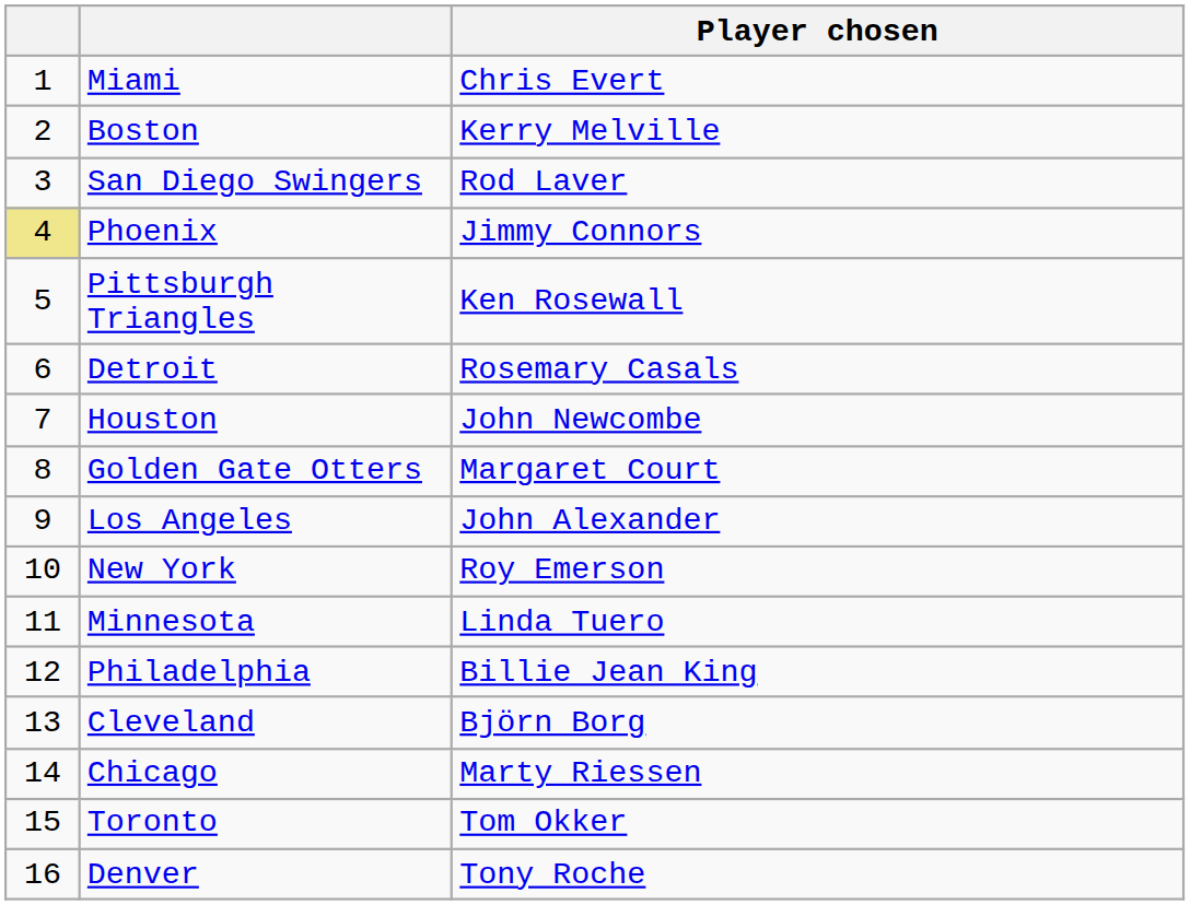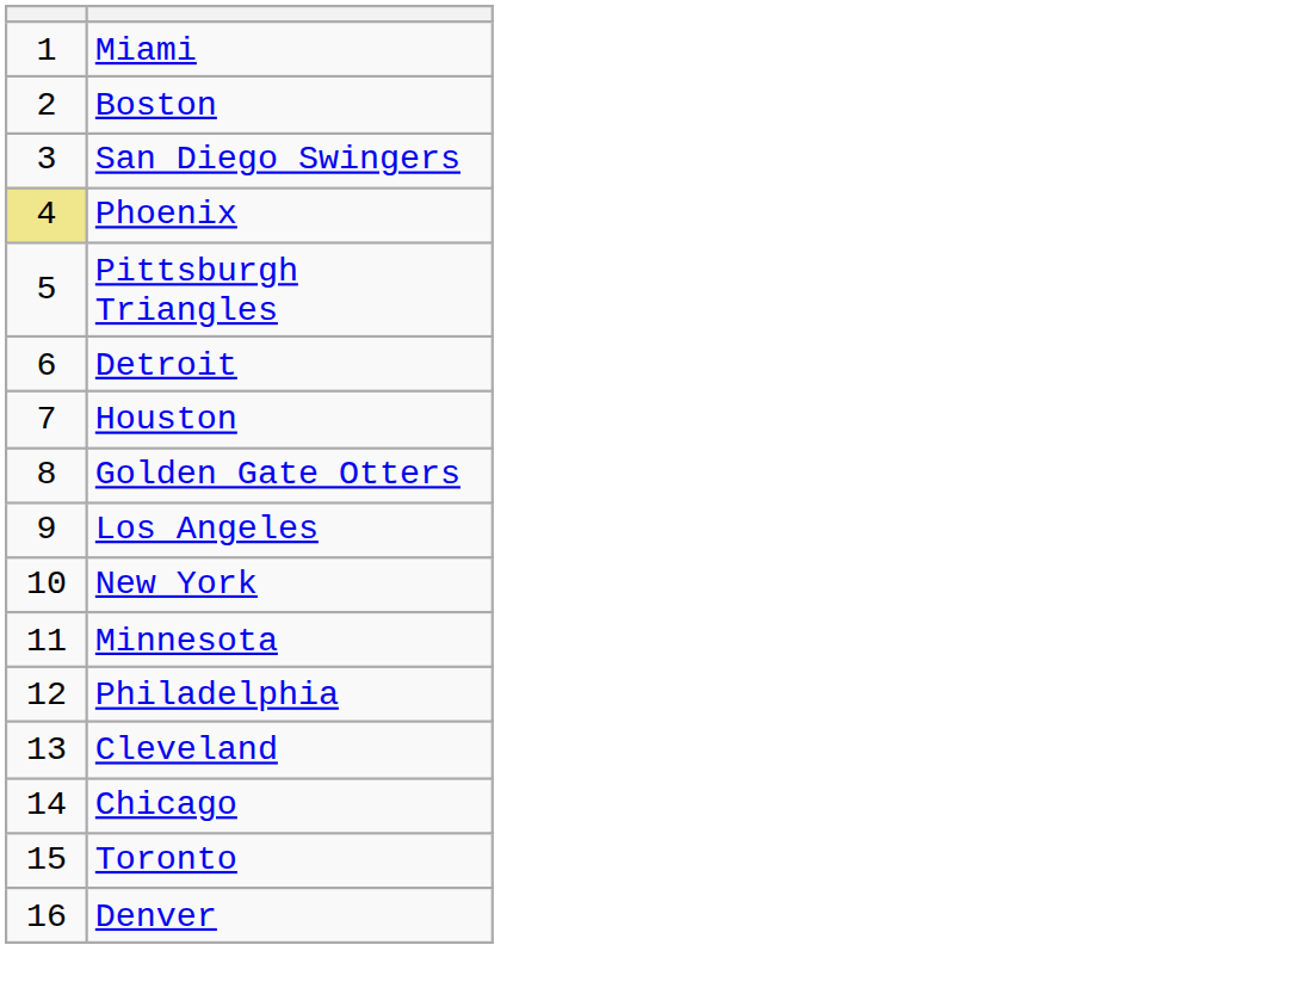 <table class="wikitable" style="text-align:left">
 <tr>
 <th width="25px"></th>
 <th width="150px"></th>
-<th width="300px">Player chosen</th>
 </tr>
 <tr>
 <td style="text-align:center">1</td>
 <td><a href='#'>Miami</a></td>
-<td><a href='#'>Chris Evert</a></td>
 </tr>
 <tr>
 <td style="text-align:center">2</td>
 <td><a href='#'>Boston</a></td>
-<td><a href='#'>Kerry Melville</a></td>
 </tr>
 <tr>
 <td style="text-align:center">3</td>
 <td><a href='#'>San Diego Swingers</a></td>
-<td><a href='#'>Rod Laver</a></td>
 </tr>
 <tr>
 <td style="background: khaki; text-align:center">4</td>
 <td><a href='#'>Phoenix</a></td>
-<td><a href='#'>Jimmy Connors</a></td>
 </tr>
 <tr>
 <td style="text-align:center">5</td>
 <td><a href='#'>Pittsburgh Triangles</a></td>
-<td><a href='#'>Ken Rosewall</a></td>
 </tr>
 <tr>
 <td style="text-align:center">6</td>
 <td><a href='#'>Detroit</a></td>
-<td><a href='#'>Rosemary Casals</a></td>
 </tr>
 <tr>
 <td style="text-align:center">7</td>
 <td><a href='#'>Houston</a></td>
-<td><a href='#'>John Newcombe</a></td>
 </tr>
 <tr>
 <td style="text-align:center">8</td>
 <td><a href='#'>Golden Gate Otters</a></td>
-<td><a href='#'>Margaret Court</a></td>
 </tr>
 <tr>
 <td style="text-align:center">9</td>
 <td><a href='#'>Los Angeles</a></td>
-<td><a href='#'>John Alexander</a></td>
 </tr>
 <tr>
 <td style="text-align:center">10</td>
 <td><a href='#'>New York</a></td>
-<td><a href='#'>Roy Emerson</a></td>
 </tr>
 <tr>
 <td style="text-align:center">11</td>
 <td><a href='#'>Minnesota</a></td>
-<td><a href='#'>Linda Tuero</a></td>
 </tr>
 <tr>
 <td style="text-align:center">12</td>
 <td><a href='#'>Philadelphia</a></td>
-<td><a href='#'>Billie Jean King</a></td>
 </tr>
 <tr>
 <td style="text-align:center">13</td>
 <td><a href='#'>Cleveland</a></td>
-<td><a href='#'>Björn Borg</a></td>
 </tr>
 <tr>
 <td style="text-align:center">14</td>
 <td><a href='#'>Chicago</a></td>
-<td><a href='#'>Marty Riessen</a></td>
 </tr>
 <tr>
 <td style="text-align:center">15</td>
 <td><a href='#'>Toronto</a></td>
-<td><a href='#'>Tom Okker</a></td>
 </tr>
 <tr>
 <td style="text-align:center">16</td>
 <td><a href='#'>Denver</a></td>
-<td><a href='#'>Tony Roche</a></td>
 </tr>
 </table>
